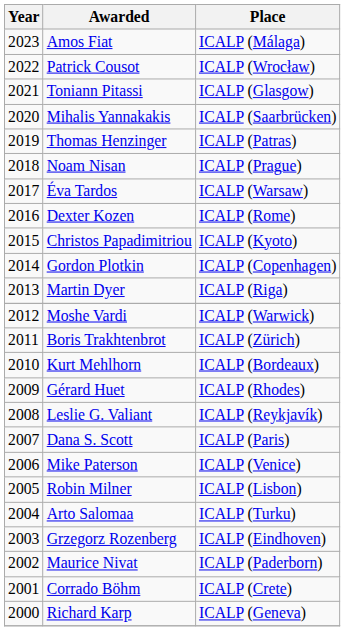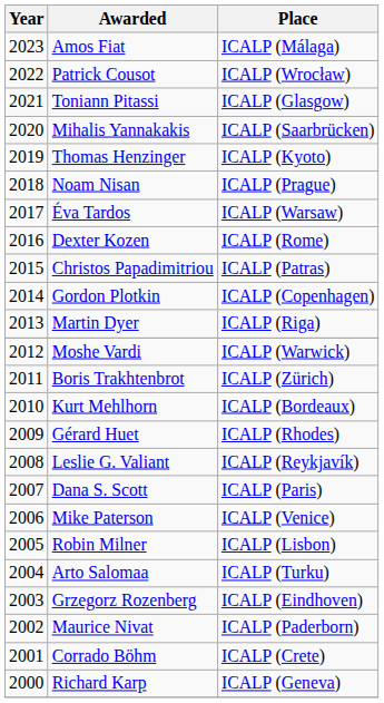 <table class="wikitable">
 <tr>
 <th>Year</th>
 <th>Awarded</th>
 <th>Place</th>
 </tr>
 <tr>
 <td>2023</td>
 <td><a href='#'>Amos Fiat</a></td>
 <td><a href='#'>ICALP</a> (<a href='#'>Málaga</a>)</td>
 </tr>
 <tr>
 <td>2022</td>
 <td><a href='#'>Patrick Cousot</a></td>
 <td><a href='#'>ICALP</a> (<a href='#'>Wrocław</a>)</td>
 </tr>
 <tr>
 <td>2021</td>
 <td><a href='#'>Toniann Pitassi</a></td>
 <td><a href='#'>ICALP</a> (<a href='#'>Glasgow</a>)</td>
 </tr>
 <tr>
 <td>2020</td>
 <td><a href='#'>Mihalis Yannakakis</a></td>
 <td><a href='#'>ICALP</a> (<a href='#'>Saarbrücken</a>)</td>
 </tr>
 <tr>
 <td>2019</td>
 <td><a href='#'>Thomas Henzinger</a></td>
-<td><a href='#'>ICALP</a> (<a href='#'>Patras</a>)</td>
+<td><a href='#'>ICALP</a> (<a href='#'>Kyoto</a>)</td>
 </tr>
 <tr>
 <td>2018</td>
 <td><a href='#'>Noam Nisan</a></td>
 <td><a href='#'>ICALP</a> (<a href='#'>Prague</a>)</td>
 </tr>
 <tr>
 <td>2017</td>
 <td><a href='#'>Éva Tardos</a></td>
 <td><a href='#'>ICALP</a> (<a href='#'>Warsaw</a>)</td>
 </tr>
 <tr>
 <td>2016</td>
 <td><a href='#'>Dexter Kozen</a></td>
 <td><a href='#'>ICALP</a> (<a href='#'>Rome</a>)</td>
 </tr>
 <tr>
 <td>2015</td>
 <td><a href='#'>Christos Papadimitriou</a></td>
-<td><a href='#'>ICALP</a> (<a href='#'>Kyoto</a>)</td>
+<td><a href='#'>ICALP</a> (<a href='#'>Patras</a>)</td>
 </tr>
 <tr>
 <td>2014</td>
 <td><a href='#'>Gordon Plotkin</a></td>
 <td><a href='#'>ICALP</a> (<a href='#'>Copenhagen</a>)</td>
 </tr>
 <tr>
 <td>2013</td>
 <td><a href='#'>Martin Dyer</a></td>
 <td><a href='#'>ICALP</a> (<a href='#'>Riga</a>)</td>
 </tr>
 <tr>
 </tr>
 <tr>
 <td>2012</td>
 <td><a href='#'>Moshe Vardi</a></td>
 <td><a href='#'>ICALP</a> (<a href='#'>Warwick</a>)</td>
 </tr>
 <tr>
 <td>2011</td>
 <td><a href='#'>Boris Trakhtenbrot</a></td>
 <td><a href='#'>ICALP</a> (<a href='#'>Zürich</a>)</td>
 </tr>
 <tr>
 <td>2010</td>
 <td><a href='#'>Kurt Mehlhorn</a></td>
 <td><a href='#'>ICALP</a> (<a href='#'>Bordeaux</a>)</td>
 </tr>
 <tr>
 <td>2009</td>
 <td><a href='#'>Gérard Huet</a></td>
 <td><a href='#'>ICALP</a> (<a href='#'>Rhodes</a>)</td>
 </tr>
 <tr>
 <td>2008</td>
 <td><a href='#'>Leslie G. Valiant</a></td>
 <td><a href='#'>ICALP</a> (<a href='#'>Reykjavík</a>)</td>
 </tr>
 <tr>
 <td>2007</td>
 <td><a href='#'>Dana S. Scott</a></td>
 <td><a href='#'>ICALP</a> (<a href='#'>Paris</a>)</td>
 </tr>
 <tr>
 <td>2006</td>
 <td><a href='#'>Mike Paterson</a></td>
 <td><a href='#'>ICALP</a> (<a href='#'>Venice</a>)</td>
 </tr>
 <tr>
 <td>2005</td>
 <td><a href='#'>Robin Milner</a></td>
 <td><a href='#'>ICALP</a> (<a href='#'>Lisbon</a>)</td>
 </tr>
 <tr>
 <td>2004</td>
 <td><a href='#'>Arto Salomaa</a></td>
 <td><a href='#'>ICALP</a> (<a href='#'>Turku</a>)</td>
 </tr>
 <tr>
 <td>2003</td>
 <td><a href='#'>Grzegorz Rozenberg</a></td>
 <td><a href='#'>ICALP</a> (<a href='#'>Eindhoven</a>)</td>
 </tr>
 <tr>
 <td>2002</td>
 <td><a href='#'>Maurice Nivat</a></td>
 <td><a href='#'>ICALP</a> (<a href='#'>Paderborn</a>)</td>
 </tr>
 <tr>
 <td>2001</td>
 <td><a href='#'>Corrado Böhm</a></td>
 <td><a href='#'>ICALP</a> (<a href='#'>Crete</a>)</td>
 </tr>
 <tr>
 <td>2000</td>
 <td><a href='#'>Richard Karp</a></td>
 <td><a href='#'>ICALP</a> (<a href='#'>Geneva</a>)</td>
 </tr>
 <tr>
 </tr>
 </table>
